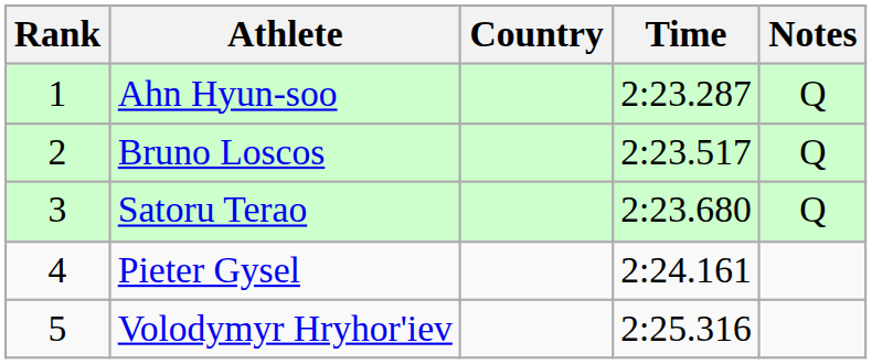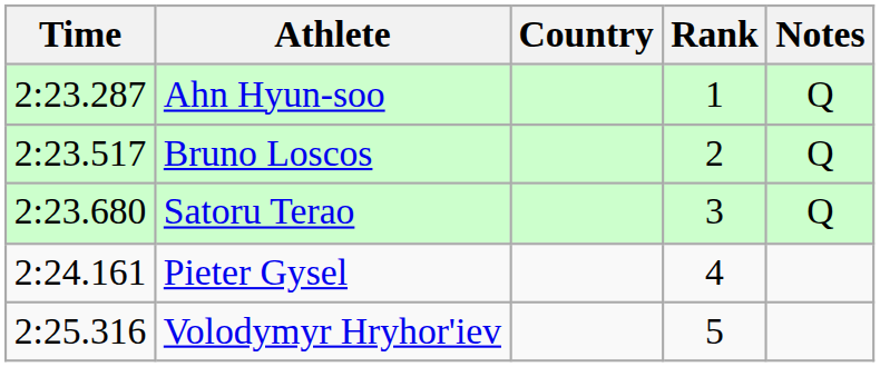 <table class="wikitable sortable" style="text-align:center">
 <tr>
-<th>Rank</th>
+<th>Time</th>
 <th>Athlete</th>
 <th>Country</th>
-<th>Time</th>
+<th>Rank</th>
 <th>Notes</th>
 </tr>
 <tr bgcolor=ccffcc>
-<td>1</td>
+<td>2:23.287</td>
 <td align=left><a href='#'>Ahn Hyun-soo</a></td>
 <td align=left></td>
-<td>2:23.287</td>
+<td>1</td>
 <td>Q</td>
 </tr>
 <tr bgcolor=ccffcc>
-<td>2</td>
+<td>2:23.517</td>
 <td align=left><a href='#'>Bruno Loscos</a></td>
 <td align=left></td>
-<td>2:23.517</td>
+<td>2</td>
 <td>Q</td>
 </tr>
 <tr bgcolor=ccffcc>
-<td>3</td>
+<td>2:23.680</td>
 <td align=left><a href='#'>Satoru Terao</a></td>
 <td align=left></td>
-<td>2:23.680</td>
+<td>3</td>
 <td>Q</td>
 </tr>
 <tr>
-<td>4</td>
+<td>2:24.161</td>
 <td align=left><a href='#'>Pieter Gysel</a></td>
 <td align=left></td>
-<td>2:24.161</td>
+<td>4</td>
 <td></td>
 </tr>
 <tr>
-<td>5</td>
+<td>2:25.316</td>
 <td align=left><a href='#'>Volodymyr Hryhor'iev</a></td>
 <td align=left></td>
-<td>2:25.316</td>
+<td>5</td>
 <td></td>
 </tr>
 </table>
